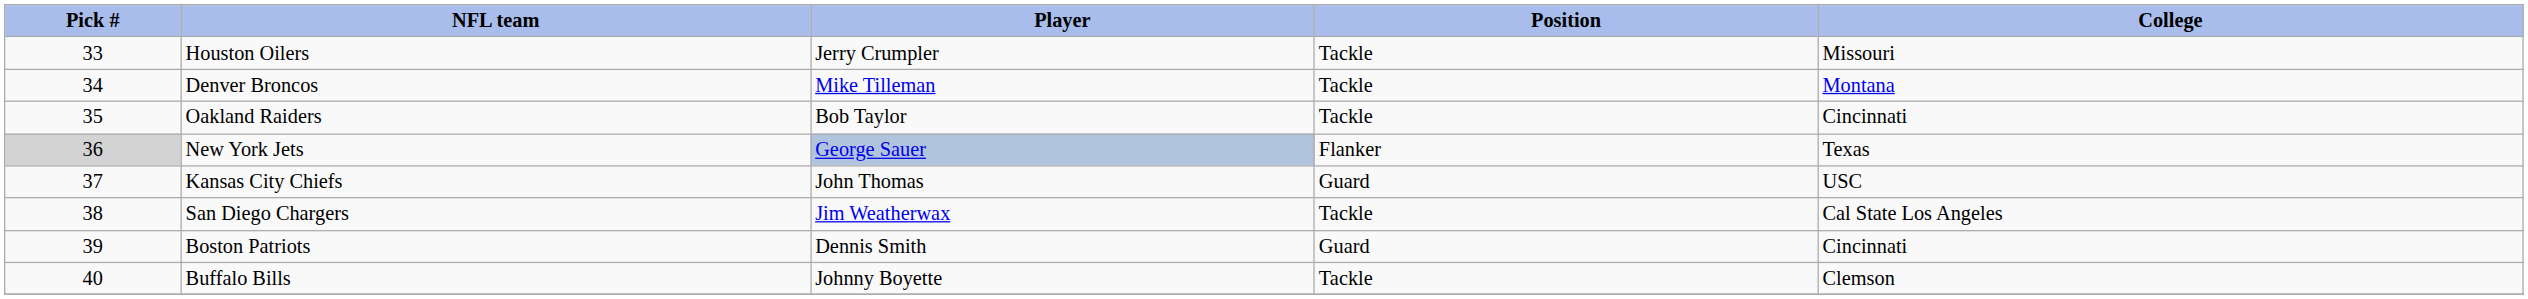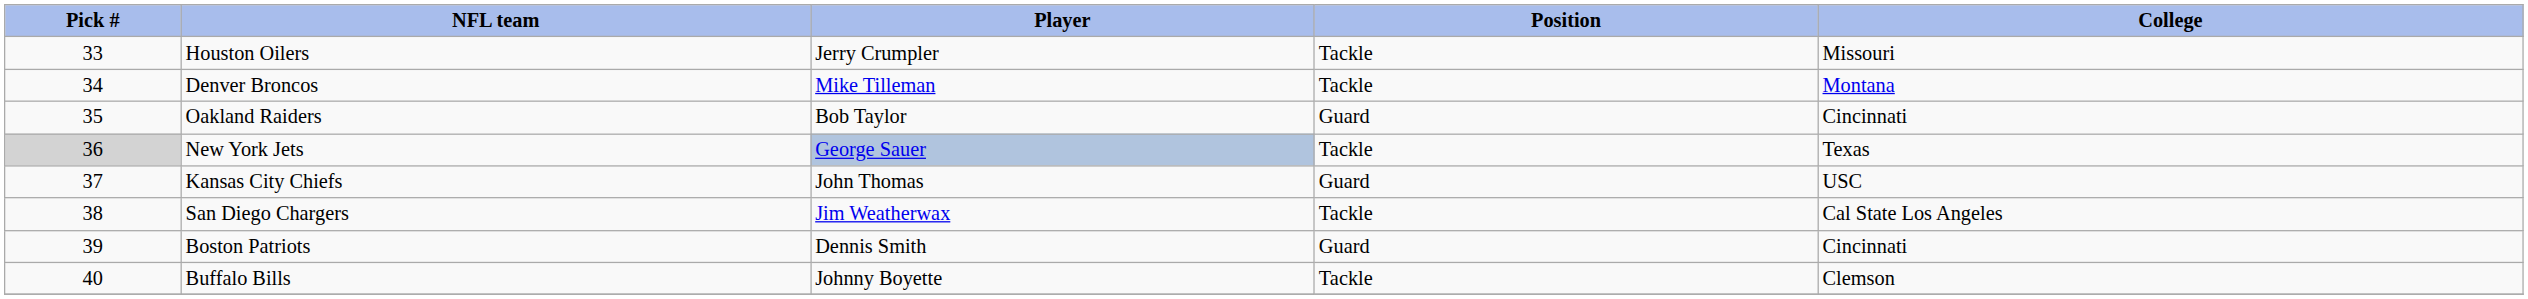 <table class="wikitable sortable sortable" style="width: 100%">
 <tr>
 <th style="background:#A8BDEC;" width=7%>Pick #</th>
 <th width=25% style="background:#A8BDEC;">NFL team</th>
 <th width=20% style="background:#A8BDEC;">Player</th>
 <th width=20% style="background:#A8BDEC;">Position</th>
 <th style="background:#A8BDEC;">College</th>
 </tr>
 <tr>
 <td align=center>33</td>
 <td>Houston Oilers</td>
 <td>Jerry Crumpler</td>
 <td>Tackle</td>
 <td>Missouri</td>
 </tr>
 <tr>
 <td align=center>34</td>
 <td>Denver Broncos</td>
 <td><a href='#'>Mike Tilleman</a></td>
 <td>Tackle</td>
 <td><a href='#'>Montana</a></td>
 </tr>
 <tr>
 <td align=center>35</td>
 <td>Oakland Raiders</td>
 <td Bob Taylor (guard)>Bob Taylor</td>
-<td>Tackle</td>
+<td>Guard</td>
 <td>Cincinnati</td>
 </tr>
 <tr>
 <td align=center style="background: lightgrey;">36</td>
 <td>New York Jets</td>
 <td bgcolor="lightsteelblue"><a href='#'>George Sauer</a></td>
-<td>Flanker</td>
+<td>Tackle</td>
 <td>Texas</td>
 </tr>
 <tr>
 <td align=center>37</td>
 <td>Kansas City Chiefs</td>
 <td John Thomas (end)>John Thomas</td>
 <td>Guard</td>
 <td>USC</td>
 </tr>
 <tr>
 <td align=center>38</td>
 <td>San Diego Chargers</td>
 <td><a href='#'>Jim Weatherwax</a></td>
 <td>Tackle</td>
 <td>Cal State Los Angeles</td>
 </tr>
 <tr>
 <td align=center>39</td>
 <td>Boston Patriots</td>
 <td Dennis Smith (defensive end)>Dennis Smith</td>
 <td>Guard</td>
 <td>Cincinnati</td>
 </tr>
 <tr>
 <td align=center>40</td>
 <td>Buffalo Bills</td>
 <td>Johnny Boyette</td>
 <td>Tackle</td>
 <td>Clemson</td>
 </tr>
 <tr>
 </tr>
 </table>
